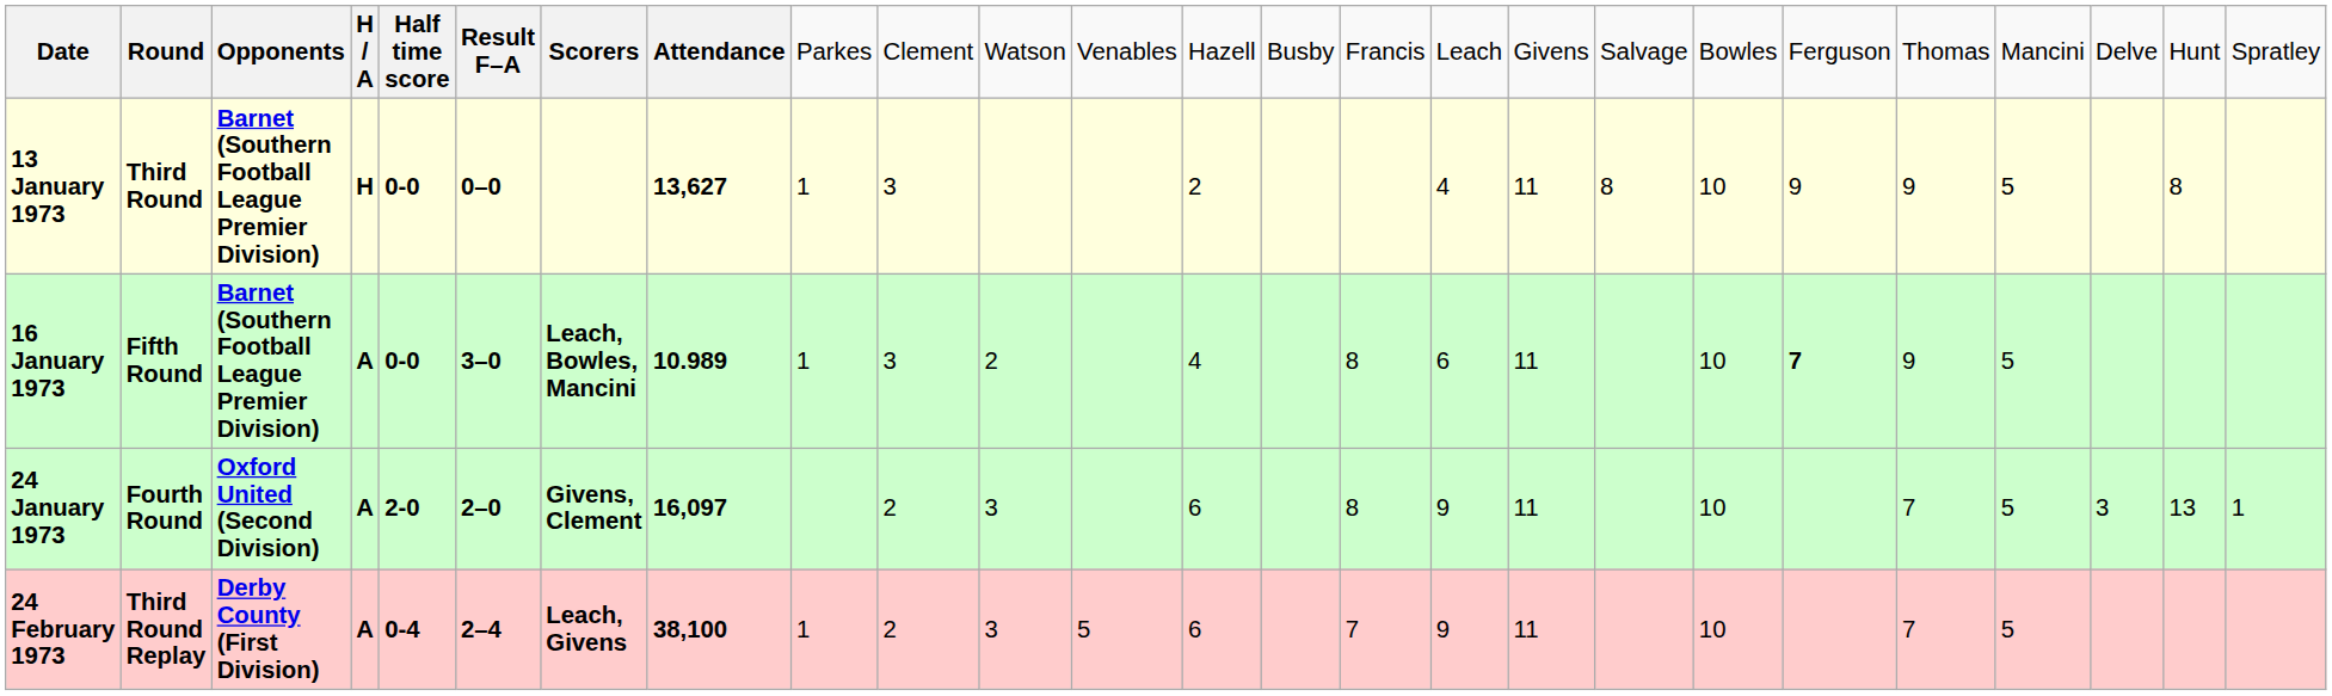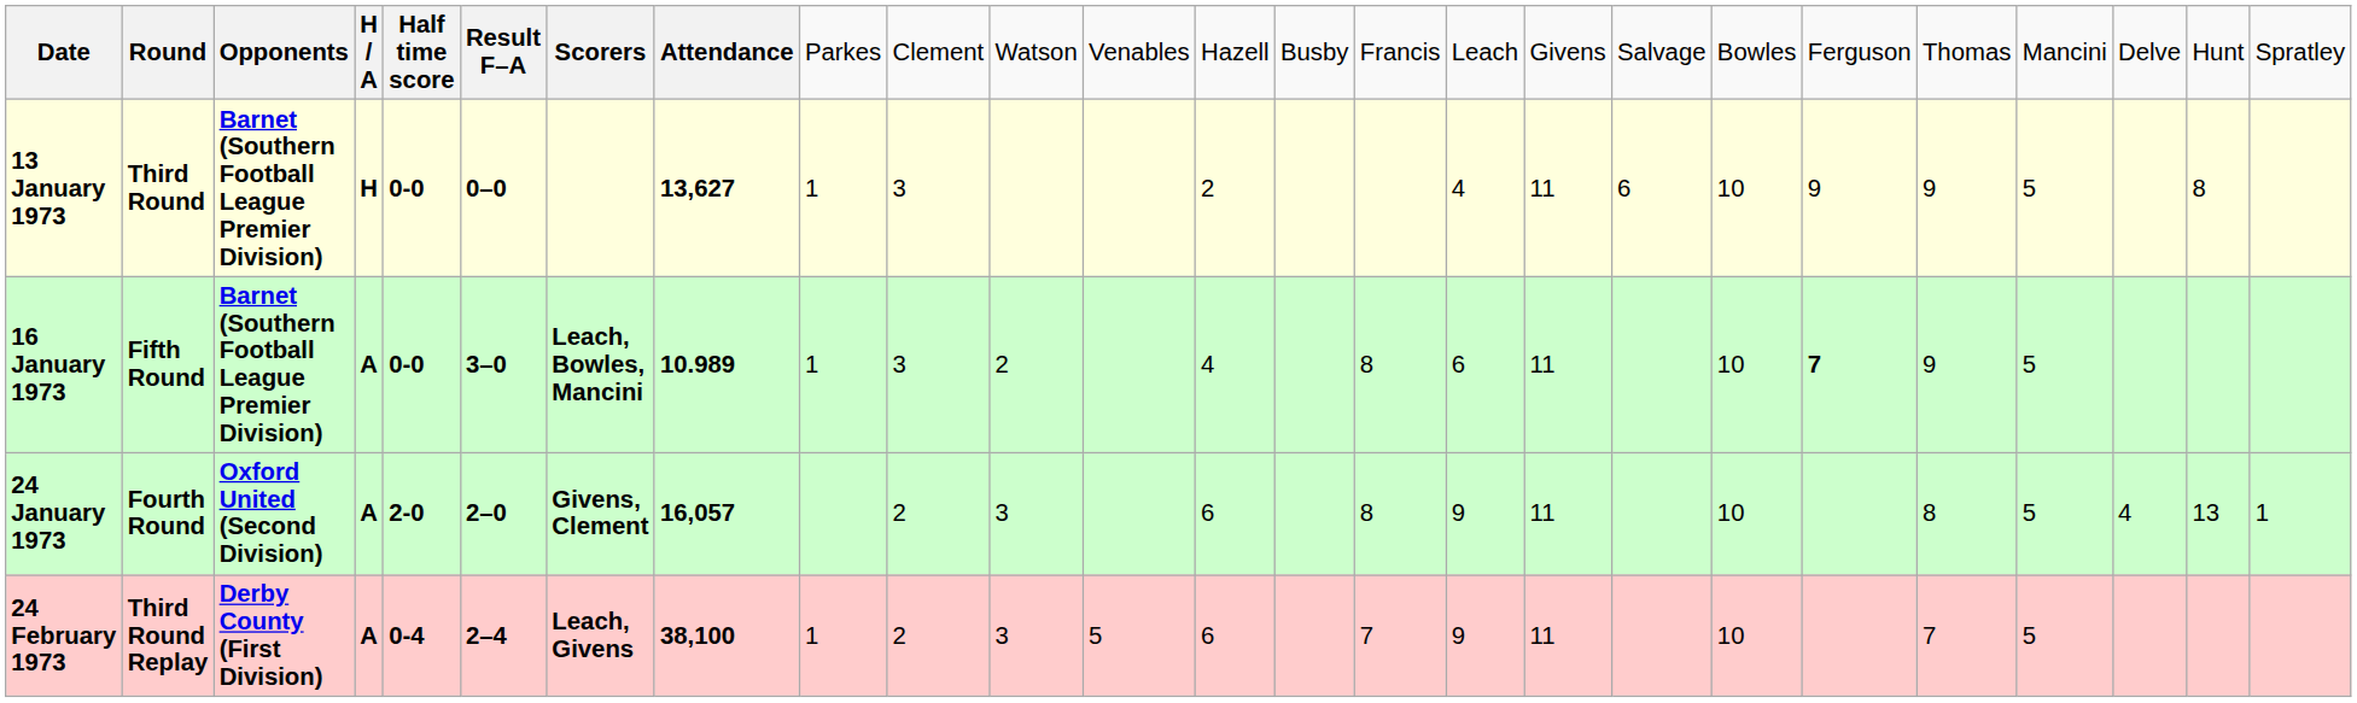 <table class="wikitable">
 <tr>
 <th><strong>Date</strong></th>
 <th><strong>Round</strong></th>
 <th><strong>Opponents</strong></th>
 <th><strong>H / A</strong></th>
 <th><strong>Half time score</strong></th>
 <th><strong>Result</strong><br><strong>F–A</strong></th>
 <th><strong>Scorers</strong></th>
 <th><strong>Attendance</strong></th>
 <td>Parkes</td>
 <td>Clement</td>
 <td>Watson</td>
 <td>Venables</td>
 <td>Hazell</td>
 <td>Busby</td>
 <td>Francis</td>
 <td>Leach</td>
 <td>Givens</td>
 <td>Salvage</td>
 <td>Bowles</td>
 <td>Ferguson</td>
 <td>Thomas</td>
 <td>Mancini</td>
 <td>Delve</td>
 <td>Hunt</td>
 <td>Spratley</td>
 </tr>
 <tr bgcolor="#ffffdd">
 <td><strong>13 January 1973</strong></td>
 <td><strong>Third Round</strong></td>
 <td><strong><a href='#'>Barnet</a> (Southern Football League Premier Division)</strong></td>
 <td><strong>H</strong></td>
 <td><strong>0-0</strong></td>
 <td><strong>0–0</strong></td>
 <td></td>
 <td><strong>13,627</strong></td>
 <td>1</td>
 <td>3</td>
 <td></td>
 <td></td>
 <td>2</td>
 <td></td>
 <td></td>
 <td>4</td>
 <td>11</td>
-<td>8</td>
+<td>6</td>
 <td>10</td>
 <td>9</td>
 <td>9</td>
 <td>5</td>
 <td></td>
 <td>8</td>
 <td></td>
 </tr>
 <tr bgcolor="#ccffcc">
 <td><strong>16 January 1973</strong></td>
 <td><strong>Fifth Round</strong></td>
 <td><strong><a href='#'>Barnet</a> (Southern Football League Premier Division)</strong></td>
 <td><strong>A</strong></td>
 <td><strong>0-0</strong></td>
 <td><strong>3–0</strong></td>
 <td><strong>Leach, Bowles, Mancini</strong></td>
 <td><strong>10.989</strong></td>
 <td>1</td>
 <td>3</td>
 <td>2</td>
 <td></td>
 <td>4</td>
 <td></td>
 <td>8</td>
 <td>6</td>
 <td>11</td>
 <td></td>
 <td>10</td>
 <td><strong>7</strong></td>
 <td>9</td>
 <td>5</td>
 <td></td>
 <td></td>
 <td></td>
 </tr>
 <tr bgcolor="#ccffcc">
 <td><strong>24 January 1973</strong></td>
 <td><strong>Fourth Round</strong></td>
 <td><strong><a href='#'>Oxford United</a> (Second Division)</strong></td>
 <td><strong>A</strong></td>
 <td><strong>2-0</strong></td>
 <td><strong>2–0</strong></td>
 <td><strong>Givens, Clement</strong></td>
-<td><strong>16,097</strong></td>
+<td><strong>16,057</strong></td>
 <td></td>
 <td>2</td>
 <td>3</td>
 <td></td>
 <td>6</td>
 <td></td>
 <td>8</td>
 <td>9</td>
 <td>11</td>
 <td></td>
 <td>10</td>
 <td></td>
-<td>7</td>
+<td>8</td>
 <td>5</td>
-<td>3</td>
+<td>4</td>
 <td>13</td>
 <td>1</td>
 </tr>
 <tr bgcolor="#ffcccc">
 <td><strong>24 February 1973</strong></td>
 <td><strong>Third Round Replay</strong></td>
 <td><strong><a href='#'>Derby County</a> (First Division)</strong></td>
 <td><strong>A</strong></td>
 <td><strong>0-4</strong></td>
 <td><strong>2–4</strong></td>
 <td><strong>Leach, Givens</strong></td>
 <td><strong>38,100</strong></td>
 <td>1</td>
 <td>2</td>
 <td>3</td>
 <td>5</td>
 <td>6</td>
 <td></td>
 <td>7</td>
 <td>9</td>
 <td>11</td>
 <td></td>
 <td>10</td>
 <td></td>
 <td>7</td>
 <td>5</td>
 <td></td>
 <td></td>
 <td></td>
 </tr>
 </table>
